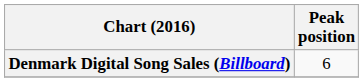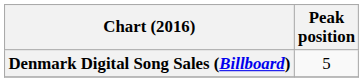 <table class="wikitable unsortable plainrowheaders">
 <tr>
 <th scope="col">Chart (2016)</th>
 <th scope="col">Peak<br>position</th>
 </tr>
 <tr>
 <th scope="row">Denmark Digital Song Sales (<em><a href='#'>Billboard</a></em>)</th>
-<td align="center">6</td>
+<td align="center">5</td>
 </tr>
 <tr>
 </tr>
 </table>
